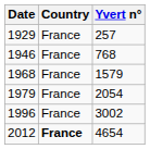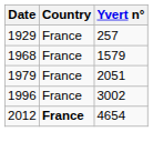 <table class="wikitable sortable">
 <tr>
 <th>Date</th>
 <th>Country</th>
 <th><a href='#'>Yvert</a> n°</th>
 </tr>
 <tr>
 <td>1929</td>
 <td>France</td>
 <td>257</td>
 </tr>
 <tr>
-<td>1946</td>
-<td>France</td>
-<td>768</td>
-</tr>
-<tr>
 <td>1968</td>
 <td>France</td>
 <td>1579</td>
 </tr>
 <tr>
 <td>1979</td>
 <td>France</td>
-<td>2054</td>
+<td>2051</td>
 </tr>
 <tr>
 <td>1996</td>
 <td>France</td>
 <td>3002</td>
 </tr>
 <tr>
 <td>2012</td>
 <td><strong>France</strong></td>
 <td>4654</td>
 </tr>
 </table>
